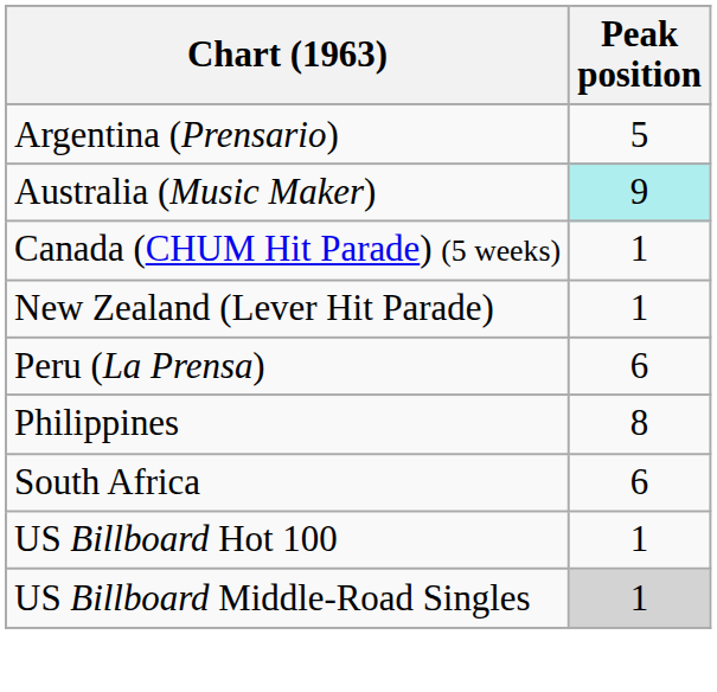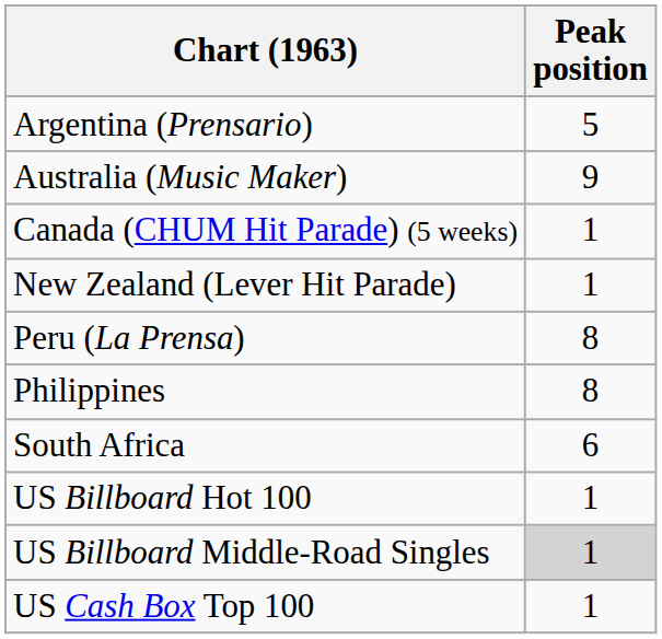 <table class="wikitable sortable">
 <tr>
 <th>Chart (1963)</th>
 <th>Peak<br>position</th>
 </tr>
 <tr>
 <td>Argentina (<em>Prensario</em>)</td>
 <td align="center">5</td>
 </tr>
 <tr>
 <td>Australia (<em>Music Maker</em>)</td>
-<td align="center" style="background: paleturquoise;">9</td>
+<td align="center">9</td>
 </tr>
 <tr>
 <td>Canada (<a href='#'>CHUM Hit Parade</a>) <small>(5 weeks)</small></td>
 <td align="center">1</td>
 </tr>
 <tr>
 <td>New Zealand (Lever Hit Parade)</td>
 <td align="center">1</td>
 </tr>
 <tr>
 <td>Peru (<em>La Prensa</em>)</td>
-<td align="center">6</td>
+<td align="center">8</td>
 </tr>
 <tr>
 <td>Philippines</td>
 <td align="center">8</td>
 </tr>
 <tr>
 <td>South Africa</td>
 <td align="center">6</td>
 </tr>
 <tr>
 <td>US <em>Billboard</em> Hot 100</td>
 <td align="center">1</td>
 </tr>
 <tr>
 <td>US <em>Billboard</em> Middle-Road Singles</td>
 <td align="center" style="background: lightgrey;">1</td>
 </tr>
+<tr>
+<td>US <em><a href='#'>Cash Box</a></em> Top 100</td>
+<td align="center">1</td>
+</tr>
 </table>
